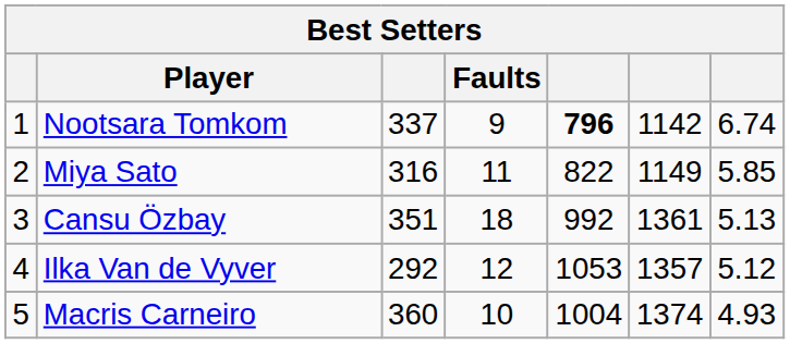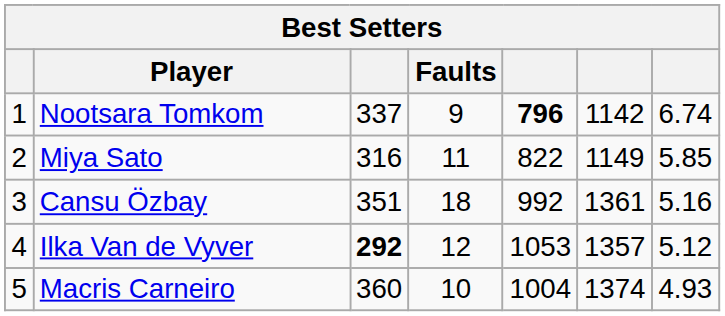 <table class="wikitable sortable" style=font-size:90%>
 <tr>
 <th colspan=7>Best Setters</th>
 </tr>
 <tr>
 <th></th>
 <th width=158>Player</th>
 <th width=20></th>
 <th width=20>Faults</th>
 <th width=20></th>
 <th width=20></th>
 <th width=20></th>
 </tr>
 <tr>
 <td>1</td>
 <td> <a href='#'>Nootsara Tomkom</a></td>
 <td align=center>337</td>
 <td align=center>9</td>
 <td align=center><strong>796</strong></td>
 <td align=center>1142</td>
 <td align=center>6.74</td>
 </tr>
 <tr>
 <td>2</td>
 <td> <a href='#'>Miya Sato</a></td>
 <td align=center>316</td>
 <td align=center>11</td>
 <td align=center>822</td>
 <td align=center>1149</td>
 <td align=center>5.85</td>
 </tr>
 <tr>
 <td>3</td>
 <td> <a href='#'>Cansu Özbay</a></td>
 <td align=center>351</td>
 <td align=center>18</td>
 <td align=center>992</td>
 <td align=center>1361</td>
-<td align=center>5.13</td>
+<td align=center>5.16</td>
 </tr>
 <tr>
 <td>4</td>
 <td> <a href='#'>Ilka Van de Vyver</a></td>
-<td align=center>292</td>
+<td align=center><strong>292</strong></td>
 <td align=center>12</td>
 <td align=center>1053</td>
 <td align=center>1357</td>
 <td align=center>5.12</td>
 </tr>
 <tr>
 <td>5</td>
 <td> <a href='#'>Macris Carneiro</a></td>
 <td align=center>360</td>
 <td align=center>10</td>
 <td align=center>1004</td>
 <td align=center>1374</td>
 <td align=center>4.93</td>
 </tr>
 </table>
